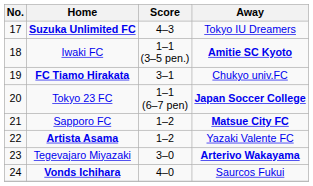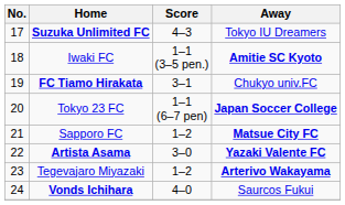 <table class="wikitable" style="text-align: center">
 <tr>
 <th>No.</th>
 <th>Home</th>
 <th>Score</th>
 <th>Away</th>
 </tr>
 <tr>
 <td>17</td>
 <td><strong><a href='#'>Suzuka Unlimited FC</a></strong></td>
 <td>4–3</td>
 <td><a href='#'>Tokyo IU Dreamers</a></td>
 </tr>
 <tr>
 <td>18</td>
 <td><a href='#'>Iwaki FC</a></td>
 <td>1–1<br>(3–5 pen.)</td>
 <td><strong><a href='#'>Amitie SC Kyoto</a></strong></td>
 </tr>
 <tr>
 <td>19</td>
 <td><strong><a href='#'>FC Tiamo Hirakata</a></strong></td>
 <td>3–1</td>
 <td><a href='#'>Chukyo univ.FC</a></td>
 </tr>
 <tr>
 <td>20</td>
 <td><a href='#'>Tokyo 23 FC</a></td>
 <td>1–1<br>(6–7 pen)</td>
 <td><strong><a href='#'>Japan Soccer College</a></strong></td>
 </tr>
 <tr>
 <td>21</td>
 <td><a href='#'>Sapporo FC</a></td>
 <td>1–2</td>
 <td><strong><a href='#'>Matsue City FC</a></strong></td>
 </tr>
 <tr>
 <td>22</td>
 <td><strong><a href='#'>Artista Asama</a></strong></td>
-<td>1–2</td>
-<td><a href='#'>Yazaki Valente FC</a></td>
+<td>3–0</td>
+<td><strong><a href='#'>Yazaki Valente FC</a></strong></td>
 </tr>
 <tr>
 <td>23</td>
 <td><a href='#'>Tegevajaro Miyazaki</a></td>
-<td>3–0</td>
+<td>1–2</td>
 <td><strong><a href='#'>Arterivo Wakayama</a></strong></td>
 </tr>
 <tr>
 <td>24</td>
 <td><strong><a href='#'>Vonds Ichihara</a></strong></td>
 <td>4–0</td>
 <td><a href='#'>Saurcos Fukui</a></td>
 </tr>
 <tr>
 </tr>
 </table>
